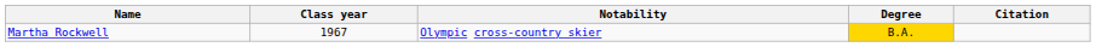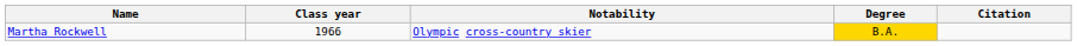 <table class="wikitable sortable" style="width:100%">
 <tr>
 <th>Name</th>
 <th>Class year</th>
 <th>Notability</th>
 <th>Degree</th>
 <th>Citation</th>
 </tr>
 <tr>
 <td><a href='#'>Martha Rockwell</a></td>
-<td style="text-align:center;">1967</td>
+<td style="text-align:center;">1966</td>
 <td><a href='#'>Olympic</a> <a href='#'>cross-country skier</a></td>
 <td style="background: gold; text-align:center;">B.A.</td>
 <td></td>
 </tr>
 </table>
